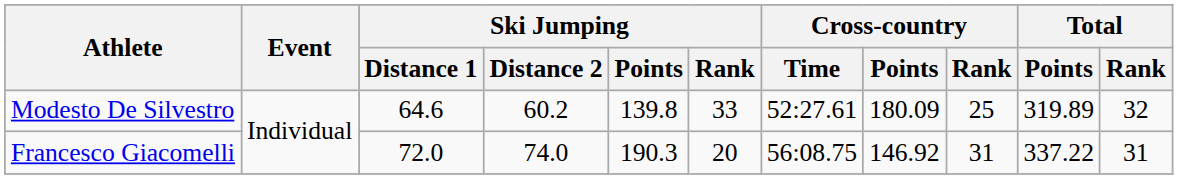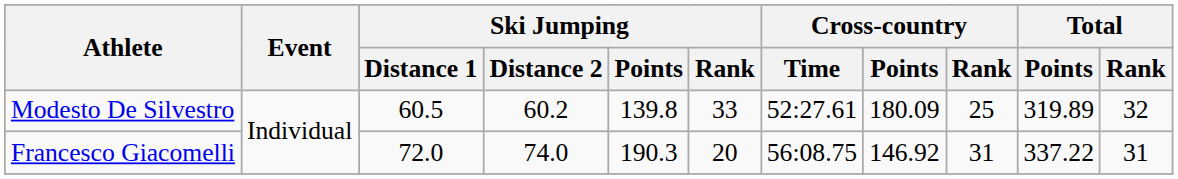 <table class="wikitable" style="font-size:90%">
 <tr>
 <th rowspan="2">Athlete</th>
 <th rowspan="2">Event</th>
 <th colspan="4">Ski Jumping</th>
 <th colspan="3">Cross-country</th>
 <th colspan="2">Total</th>
 </tr>
 <tr>
 <th>Distance 1</th>
 <th>Distance 2</th>
 <th>Points</th>
 <th>Rank</th>
 <th>Time</th>
 <th>Points</th>
 <th>Rank</th>
 <th>Points</th>
 <th>Rank</th>
 </tr>
 <tr>
 <td><a href='#'>Modesto De Silvestro</a></td>
 <td rowspan="2">Individual</td>
-<td align="center">64.6</td>
+<td align="center">60.5</td>
 <td align="center">60.2</td>
 <td align="center">139.8</td>
 <td align="center">33</td>
 <td align="center">52:27.61</td>
 <td align="center">180.09</td>
 <td align="center">25</td>
 <td align="center">319.89</td>
 <td align="center">32</td>
 </tr>
 <tr>
 <td><a href='#'>Francesco Giacomelli</a></td>
 <td align="center">72.0</td>
 <td align="center">74.0</td>
 <td align="center">190.3</td>
 <td align="center">20</td>
 <td align="center">56:08.75</td>
 <td align="center">146.92</td>
 <td align="center">31</td>
 <td align="center">337.22</td>
 <td align="center">31</td>
 </tr>
 </table>
